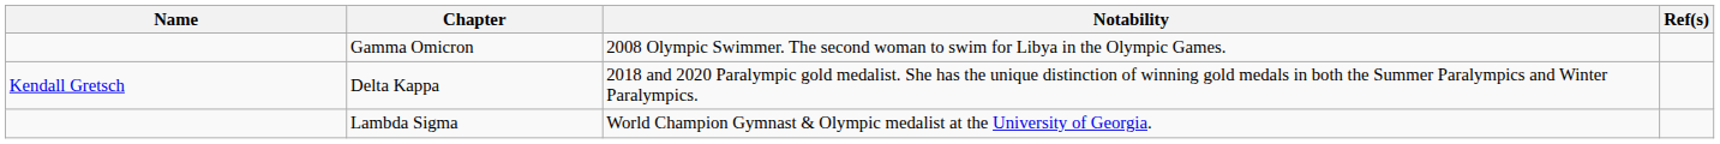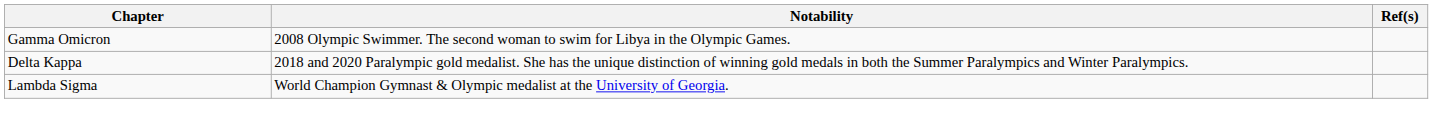 <table class="wikitable sortable" width="78%">
 <tr valign="top">
-<th width="20%">Name</th>
 <th width="15%">Chapter</th>
 <th width="62%" class="unsortable">Notability</th>
 <th width="3%" class="unsortable">Ref(s)</th>
 </tr>
 <tr>
-<td></td>
 <td>Gamma Omicron</td>
 <td>2008 Olympic Swimmer. The second woman to swim for Libya in the Olympic Games.</td>
 <td></td>
 </tr>
 <tr>
-<td><a href='#'>Kendall Gretsch</a></td>
 <td>Delta Kappa</td>
 <td>2018 and 2020 Paralympic gold medalist. She has the unique distinction of winning gold medals in both the Summer Paralympics and Winter Paralympics.</td>
 <td></td>
 </tr>
 <tr>
-<td></td>
 <td>Lambda Sigma</td>
 <td>World Champion Gymnast & Olympic medalist at the <a href='#'>University of Georgia</a>.</td>
 <td></td>
 </tr>
 </table>
